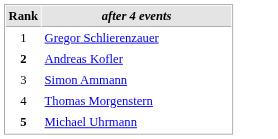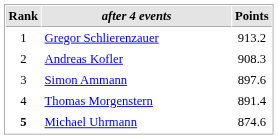 <table cellspacing="1" cellpadding="3" style="border:1px solid #aaa; font-size:86%;">
 <tr style="background:#e4e4e4;">
 <th style="border-bottom:1px solid #aaa; width:10px;">Rank</th>
 <th style="border-bottom:1px solid #aaa; width:200px;"><em>after 4 events</em></th>
+<th style="border-bottom:1px solid #aaa; width:20px;">Points</th>
 </tr>
 <tr>
 <td align=center>1</td>
 <td> <a href='#'>Gregor Schlierenzauer</a></td>
+<td align=center>913.2</td>
 </tr>
 <tr>
-<td align=center><strong>2</strong></td>
+<td align=center>2</td>
 <td> <a href='#'>Andreas Kofler</a></td>
+<td align=center>908.3</td>
 </tr>
 <tr>
 <td align=center>3</td>
 <td> <a href='#'>Simon Ammann</a></td>
+<td align=center>897.6</td>
 </tr>
 <tr>
 <td align=center>4</td>
 <td> <a href='#'>Thomas Morgenstern</a></td>
+<td align=center>891.4</td>
 </tr>
 <tr>
 <td align=center><strong>5</strong></td>
 <td> <a href='#'>Michael Uhrmann</a></td>
+<td align=center>874.6</td>
 </tr>
 </table>
